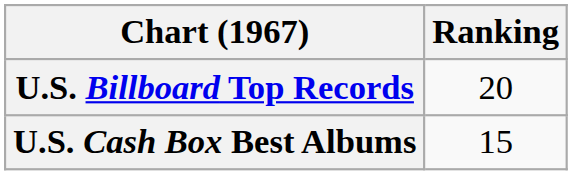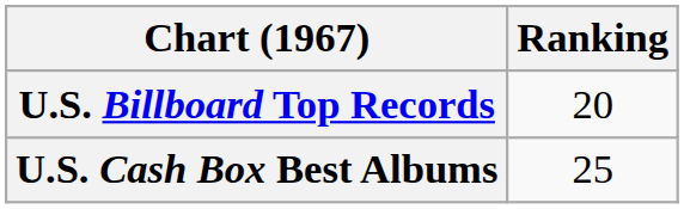 <table class="wikitable plainrowheaders sortable">
 <tr>
 <th scope="col">Chart (1967)</th>
 <th scope="col">Ranking</th>
 </tr>
 <tr>
 <th scope="row">U.S. <a href='#'><em>Billboard</em> Top Records</a></th>
 <td align="center">20</td>
 </tr>
 <tr>
 <th scope="row">U.S. <em>Cash Box</em> Best Albums</th>
-<td align="center">15</td>
+<td align="center">25</td>
 </tr>
 </table>
